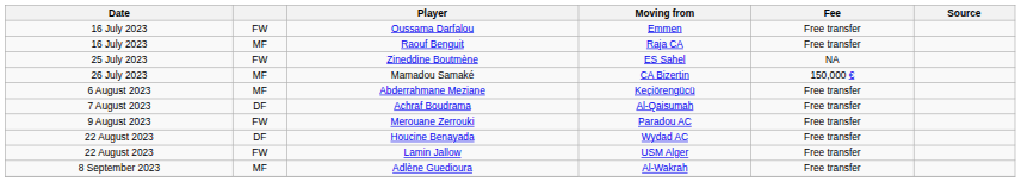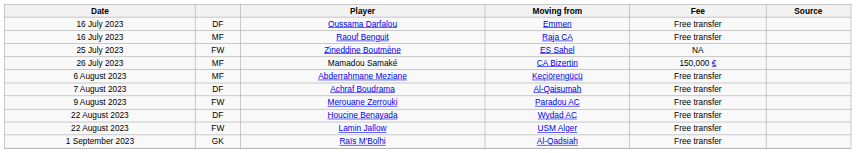 <table class="wikitable sortable" style="width:70%; text-align:center; font-size:85%; text-align:centre;">
 <tr>
 <th>Date</th>
 <th></th>
 <th>Player</th>
 <th>Moving from</th>
 <th>Fee</th>
 <th>Source</th>
 </tr>
 <tr>
 <td>16 July 2023</td>
-<td>FW</td>
+<td>DF</td>
 <td> <a href='#'>Oussama Darfalou</a></td>
 <td> <a href='#'>Emmen</a></td>
 <td>Free transfer</td>
 <td></td>
 </tr>
 <tr>
 <td>16 July 2023</td>
 <td>MF</td>
 <td> <a href='#'>Raouf Benguit</a></td>
 <td> <a href='#'>Raja CA</a></td>
 <td>Free transfer</td>
 <td></td>
 </tr>
 <tr>
 <td>25 July 2023</td>
 <td>FW</td>
 <td> <a href='#'>Zineddine Boutmène</a></td>
 <td> <a href='#'>ES Sahel</a></td>
 <td>NA</td>
 <td></td>
 </tr>
 <tr>
 <td>26 July 2023</td>
 <td>MF</td>
 <td> Mamadou Samaké</td>
 <td> <a href='#'>CA Bizertin</a></td>
 <td>150,000 <a href='#'>€</a></td>
 <td></td>
 </tr>
 <tr>
 <td>6 August 2023</td>
 <td>MF</td>
 <td> <a href='#'>Abderrahmane Meziane</a></td>
 <td> <a href='#'>Keçiörengücü</a></td>
 <td>Free transfer</td>
 <td></td>
 </tr>
 <tr>
 <td>7 August 2023</td>
 <td>DF</td>
 <td> <a href='#'>Achraf Boudrama</a></td>
 <td> <a href='#'>Al-Qaisumah</a></td>
 <td>Free transfer</td>
 <td></td>
 </tr>
 <tr>
 <td>9 August 2023</td>
 <td>FW</td>
 <td> <a href='#'>Merouane Zerrouki</a></td>
 <td><a href='#'>Paradou AC</a></td>
 <td>Free transfer</td>
 <td></td>
 </tr>
 <tr>
 <td>22 August 2023</td>
 <td>DF</td>
 <td> <a href='#'>Houcine Benayada</a></td>
 <td> <a href='#'>Wydad AC</a></td>
 <td>Free transfer</td>
 <td></td>
 </tr>
 <tr>
 <td>22 August 2023</td>
 <td>FW</td>
 <td> <a href='#'>Lamin Jallow</a></td>
 <td><a href='#'>USM Alger</a></td>
 <td>Free transfer</td>
 <td></td>
 </tr>
 <tr>
-<td>8 September 2023</td>
-<td>MF</td>
-<td> <a href='#'>Adlène Guedioura</a></td>
-<td> <a href='#'>Al-Wakrah</a></td>
+<td>1 September 2023</td>
+<td>GK</td>
+<td> <a href='#'>Raïs M'Bolhi</a></td>
+<td> <a href='#'>Al-Qadsiah</a></td>
 <td>Free transfer</td>
 <td></td>
 </tr>
 <tr>
 </tr>
 </table>
